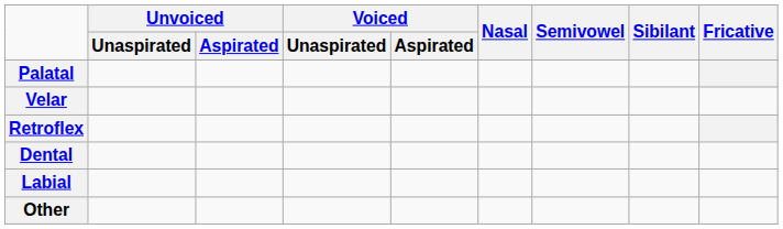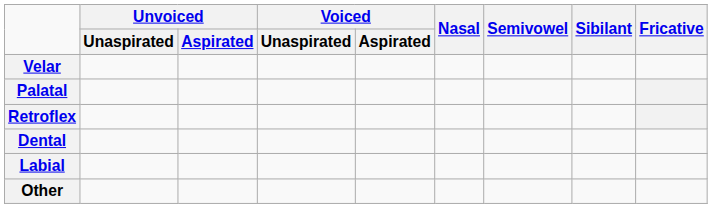 <table class="wikitable letters-table letters-violet">
 <tr>
 <td rowspan=2></td>
 <th colspan=2><a href='#'>Unvoiced</a></th>
 <th colspan=2><a href='#'>Voiced</a></th>
 <th rowspan=2><a href='#'>Nasal</a></th>
 <th rowspan=2><a href='#'>Semivowel</a></th>
 <th rowspan=2><a href='#'>Sibilant</a></th>
 <th rowspan=2><a href='#'>Fricative</a></th>
 </tr>
 <tr>
 <th>Unaspirated</th>
 <th><a href='#'>Aspirated</a></th>
 <th>Unaspirated</th>
 <th>Aspirated</th>
 </tr>
 <tr>
+<th scope=row><a href='#'>Velar</a></th>
+<td></td>
+<td></td>
+<td></td>
+<td></td>
+<td></td>
+<td></td>
+<td></td>
+<td></td>
+</tr>
+<tr>
 <th scope=row><a href='#'>Palatal</a></th>
 <td></td>
 <td></td>
 <td></td>
 <td></td>
 <td></td>
 <td></td>
 <td></td>
 <th></th>
-</tr>
-<tr>
-<th scope=row><a href='#'>Velar</a></th>
-<td></td>
-<td></td>
-<td></td>
-<td></td>
-<td></td>
-<td></td>
-<td></td>
-<td></td>
 </tr>
 <tr>
 <th scope=row><a href='#'>Retroflex</a></th>
 <td></td>
 <td></td>
 <td></td>
 <td></td>
 <td></td>
 <td></td>
 <td></td>
 <th></th>
 </tr>
 <tr>
 <th scope=row><a href='#'>Dental</a></th>
 <td></td>
 <td></td>
 <td></td>
 <td></td>
 <td></td>
 <td></td>
 <td></td>
 <td></td>
 </tr>
 <tr>
 <th scope=row><a href='#'>Labial</a></th>
 <td></td>
 <td></td>
 <td></td>
 <td></td>
 <td></td>
 <td></td>
 <td></td>
 <td></td>
 </tr>
 <tr>
 <th scope=row>Other</th>
 <td></td>
 <td></td>
 <td></td>
 <td></td>
 <td></td>
 <td></td>
 <td></td>
 <td></td>
 </tr>
 </table>
